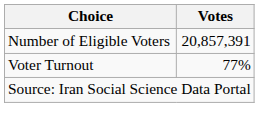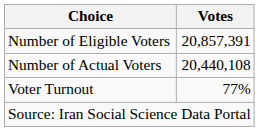 <table class=wikitable style=text-align:right>
 <tr>
 <th>Choice</th>
 <th>Votes</th>
 </tr>
 <tr>
 <td align=left>Number of Eligible Voters</td>
 <td>20,857,391</td>
 </tr>
 <tr>
+<td align=left>Number of Actual Voters</td>
+<td>20,440,108</td>
+</tr>
+<tr>
 <td align=left>Voter Turnout</td>
 <td>77%</td>
 </tr>
 <tr>
 <td colspan=2 align=left>Source: Iran Social Science Data Portal</td>
 </tr>
 </table>
